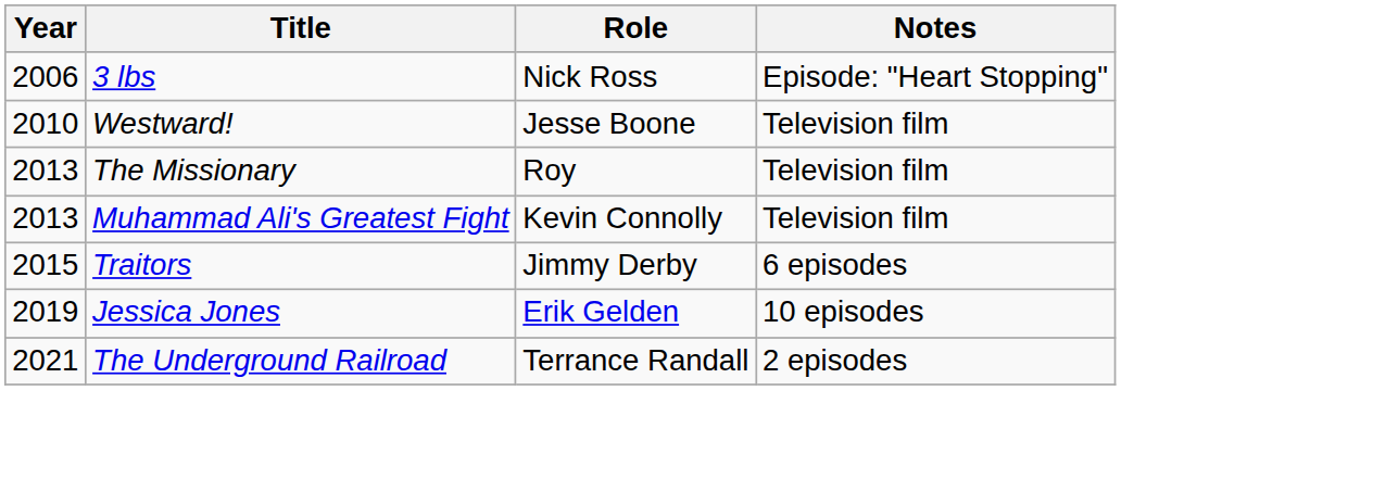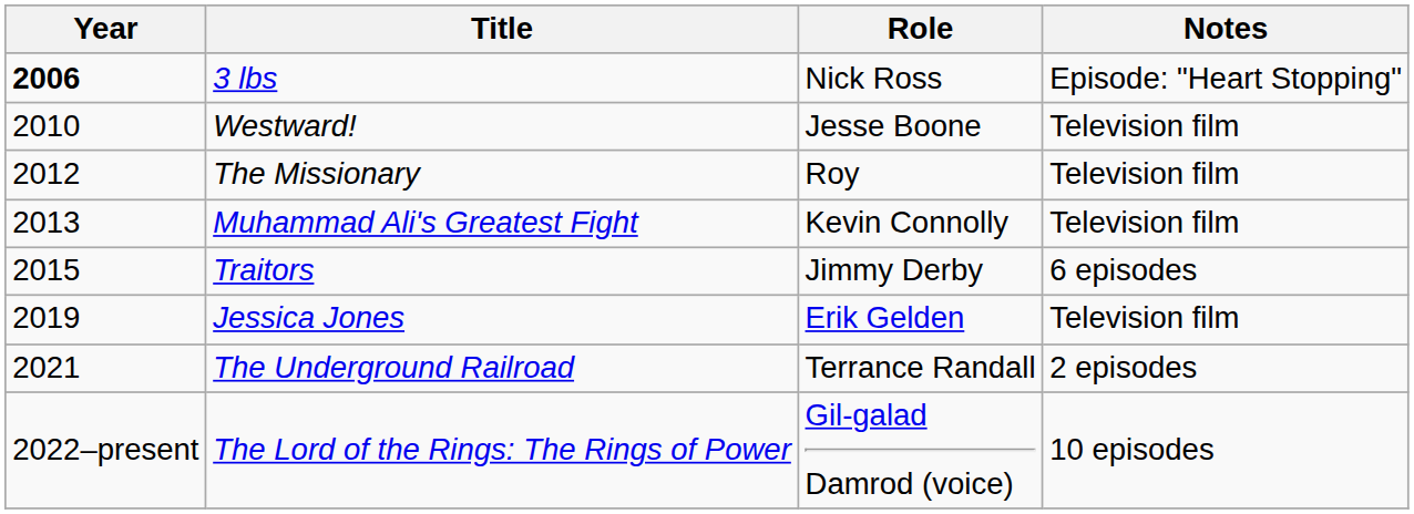 <table class="wikitable sortable">
 <tr>
 <th>Year</th>
 <th>Title</th>
 <th>Role</th>
 <th class=unsortable>Notes</th>
 </tr>
 <tr>
-<td>2006</td>
+<td><strong>2006</strong></td>
 <td><em><a href='#'>3 lbs</a></em></td>
 <td>Nick Ross</td>
 <td>Episode: "Heart Stopping"</td>
 </tr>
 <tr>
 <td>2010</td>
 <td><em>Westward!</em></td>
 <td>Jesse Boone</td>
 <td>Television film</td>
 </tr>
 <tr>
-<td>2013</td>
+<td>2012</td>
 <td><em>The Missionary</em></td>
 <td>Roy</td>
 <td>Television film</td>
 </tr>
 <tr>
 <td>2013</td>
 <td><em><a href='#'>Muhammad Ali's Greatest Fight</a></em></td>
 <td>Kevin Connolly</td>
 <td>Television film</td>
 </tr>
 <tr>
 <td>2015</td>
 <td><em><a href='#'>Traitors</a></em></td>
 <td>Jimmy Derby</td>
 <td>6 episodes</td>
 </tr>
 <tr>
 <td>2019</td>
 <td><em><a href='#'>Jessica Jones</a></em></td>
 <td><a href='#'>Erik Gelden</a></td>
-<td>10 episodes</td>
+<td>Television film</td>
 </tr>
 <tr>
 <td>2021</td>
 <td><em><a href='#'>The Underground Railroad</a></em></td>
 <td>Terrance Randall</td>
 <td>2 episodes</td>
 </tr>
+<tr>
+<td>2022–present</td>
+<td><em><a href='#'>The Lord of the Rings: The Rings of Power</a></em></td>
+<td><a href='#'>Gil-galad</a> <hr> Damrod (voice)</td>
+<td>10 episodes</td>
+</tr>
 </table>
